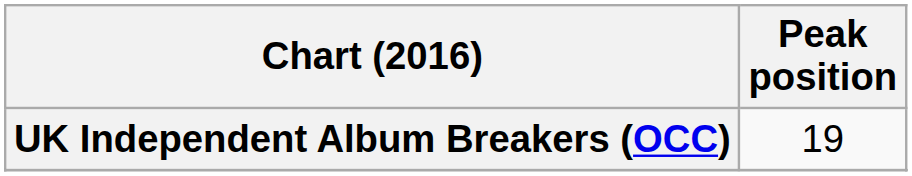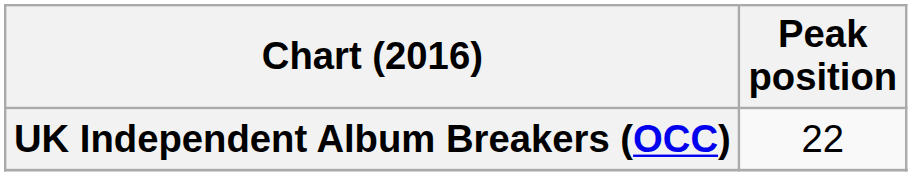 <table class="wikitable plainrowheaders sortable">
 <tr>
 <th scope="col">Chart (2016)</th>
 <th scope="col">Peak<br>position</th>
 </tr>
 <tr>
 <th scope="row">UK Independent Album Breakers (<a href='#'>OCC</a>)</th>
-<td align=center>19</td>
+<td align=center>22</td>
 </tr>
 <tr>
 </tr>
 <tr>
 </tr>
 <tr>
 </tr>
 </table>
